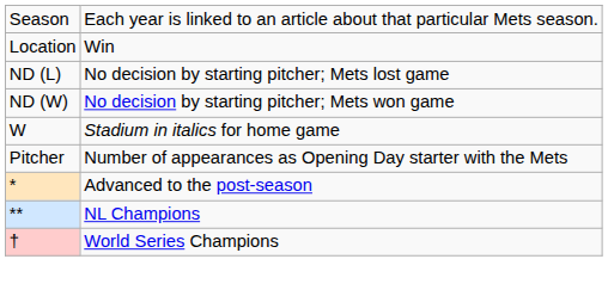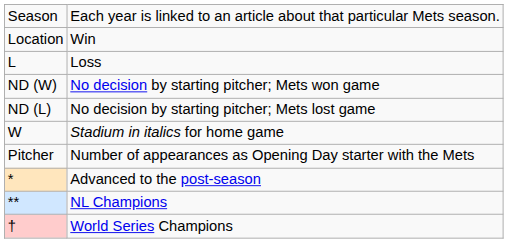 <table class="wikitable" style="font-size:100%;">
 <tr>
 <td>Season</td>
 <td>Each year is linked to an article about that particular Mets season.</td>
 </tr>
 <tr>
 <td>Location</td>
 <td>Win</td>
 </tr>
 <tr>
-<td>ND (L)</td>
-<td>No decision by starting pitcher; Mets lost game</td>
+<td>L</td>
+<td>Loss</td>
 </tr>
 <tr>
 <td>ND (W)</td>
 <td><a href='#'>No decision</a> by starting pitcher; Mets won game</td>
+</tr>
+<tr>
+<td>ND (L)</td>
+<td>No decision by starting pitcher; Mets lost game</td>
 </tr>
 <tr>
 <td>W</td>
 <td><em>Stadium in italics</em> for home game</td>
 </tr>
 <tr>
 <td>Pitcher </td>
 <td>Number of appearances as Opening Day starter with the Mets</td>
 </tr>
 <tr>
 <td style="background-color: #FFE6BD">*</td>
 <td>Advanced to the <a href='#'>post-season</a></td>
 </tr>
 <tr>
 <td style="background-color: #D0E7FF">**</td>
 <td><a href='#'>NL Champions</a></td>
 </tr>
 <tr>
 <td style="background-color: #FFCCCC">†</td>
 <td><a href='#'>World Series</a> Champions</td>
 </tr>
 </table>
